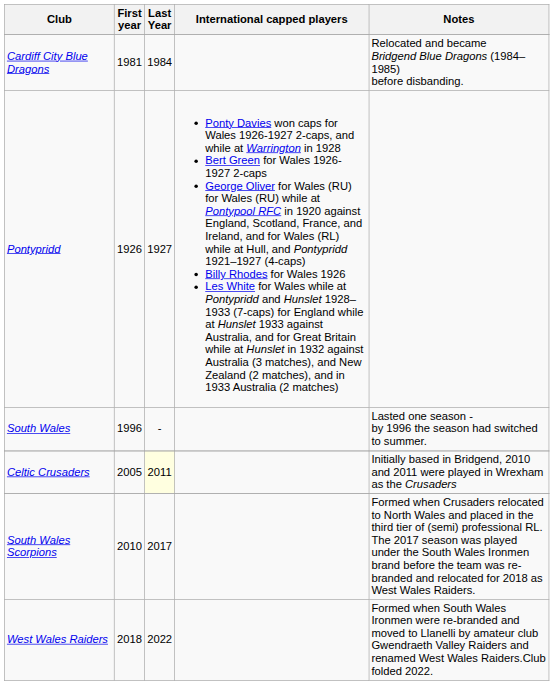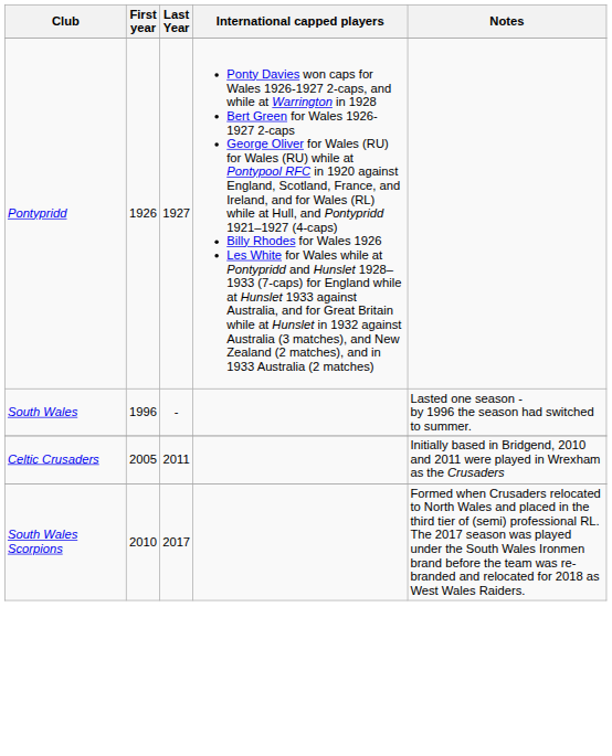 <table class="wikitable sortable">
 <tr>
 <th scope="col" width="150px">Club</th>
 <th scope="col" width="30px">First year</th>
 <th scope="col" width="30px">Last Year</th>
 <th scope="col" width="270px">International capped players</th>
 <th scope="col" width="250px">Notes</th>
 </tr>
 <tr>
-</tr>
-<tr>
-<td><em><a href='#'>Cardiff City Blue Dragons</a></em></td>
-<td align="center">1981</td>
-<td align="center">1984</td>
-<td></td>
-<td>Relocated and became<br><em>Bridgend Blue Dragons</em> (1984–1985)<br>before disbanding.</td>
 </tr>
 <tr>
 <td><em><a href='#'>Pontypridd</a></em></td>
 <td align="center">1926</td>
 <td align="center">1927</td>
 <td><br><ul><li><a href='#'>Ponty Davies</a> won caps for Wales 1926-1927 2-caps, and while at <em><a href='#'>Warrington</a></em> in 1928</li><li><a href='#'>Bert Green</a> for Wales 1926-1927 2-caps</li><li><a href='#'>George Oliver</a> for Wales (RU) for Wales (RU) while at <em><a href='#'>Pontypool RFC</a></em> in 1920 against England, Scotland, France, and Ireland, and for Wales (RL) while at Hull, and <em>Pontypridd</em> 1921–1927 (4-caps)</li><li><a href='#'>Billy Rhodes</a> for Wales 1926</li><li><a href='#'>Les White</a> for Wales while at <em>Pontypridd</em> and <em>Hunslet</em> 1928–1933 (7-caps) for England while at <em>Hunslet</em> 1933 against Australia, and for Great Britain while at <em>Hunslet</em> in 1932 against  Australia (3 matches), and New Zealand (2 matches), and in 1933 Australia (2 matches)</li></ul></td>
 <td></td>
 </tr>
 <tr>
 <td><em><a href='#'>South Wales</a></em></td>
 <td align="center">1996</td>
 <td align="center">-</td>
 <td></td>
 <td>Lasted one season -<br>by 1996 the season had switched to summer.</td>
 </tr>
 <tr>
 </tr>
 <tr>
 <td><em><a href='#'>Celtic Crusaders</a></em></td>
 <td align="center">2005</td>
-<td align="center" style="background: lightyellow;">2011</td>
+<td align="center">2011</td>
 <td></td>
 <td>Initially based in Bridgend, 2010 and 2011 were played in Wrexham as the <em>Crusaders</em></td>
 </tr>
 <tr>
 </tr>
 <tr>
 <td><em><a href='#'>South Wales Scorpions</a></em></td>
 <td align="center">2010</td>
 <td align="center">2017</td>
 <td></td>
 <td>Formed when Crusaders relocated to North Wales and placed in the third tier of (semi) professional RL. The 2017 season was played under the South Wales Ironmen brand before the team was re-branded and relocated for 2018 as West Wales Raiders.</td>
 </tr>
-<tr>
-<td><em><a href='#'>West Wales Raiders</a></em></td>
-<td align=`"center">2018</td>
-<td align="center">2022</td>
-<td></td>
-<td>Formed when South Wales Ironmen were re-branded and moved to Llanelli by amateur club Gwendraeth Valley Raiders and renamed West Wales Raiders.Club folded 2022.</td>
-</tr>
 </table>
